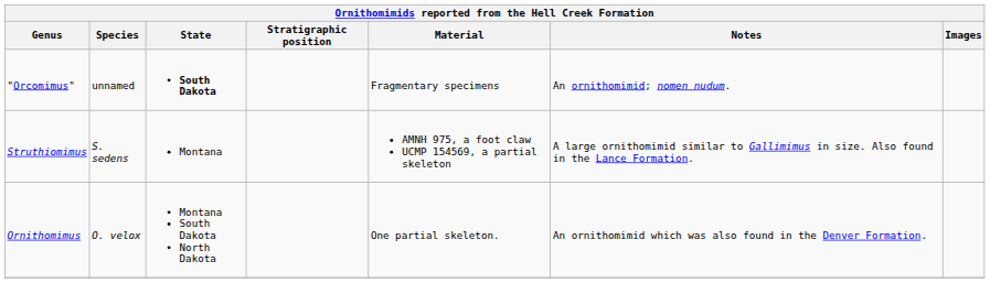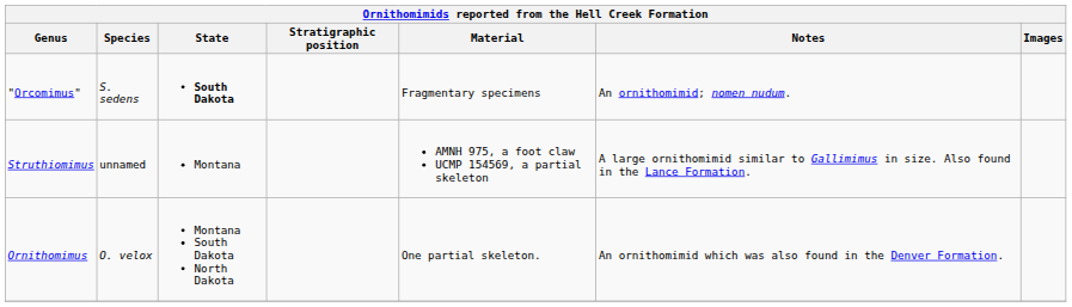 <table class="wikitable sortable mw-collapsible">
 <tr>
 <th colspan="8" style="text-align:center;"><strong><a href='#'>Ornithomimids</a> reported from the Hell Creek Formation</strong></th>
 </tr>
 <tr>
 <th>Genus</th>
 <th>Species</th>
 <th>State</th>
 <th>Stratigraphic position</th>
 <th>Material</th>
 <th>Notes</th>
 <th>Images</th>
 </tr>
 <tr>
 <td><br>"<a href='#'>Orcomimus</a>"</td>
-<td><br>unnamed</td>
+<td><br><em>S. sedens</em></td>
 <td><strong><br><ul><li>South Dakota</li></ul></strong></td>
 <td></td>
 <td><br>Fragmentary specimens</td>
 <td><br>An <a href='#'>ornithomimid</a>; <em><a href='#'>nomen nudum</a></em>.</td>
 <td></td>
 </tr>
 <tr>
 <td><br><em><a href='#'>Struthiomimus</a></em></td>
-<td><br><em>S. sedens</em></td>
+<td><br>unnamed</td>
 <td><br><ul><li>Montana</li></ul></td>
 <td></td>
 <td><br><ul><li>AMNH 975, a foot claw</li><li>UCMP 154569, a partial skeleton</li></ul></td>
 <td><br>A large ornithomimid similar to <em><a href='#'>Gallimimus</a></em> in size. Also found in the <a href='#'>Lance Formation</a>.</td>
 <td><br></td>
 </tr>
 <tr>
 <td><br><em><a href='#'>Ornithomimus</a></em></td>
 <td><br><em>O. velox</em></td>
 <td><br><ul><li>Montana</li><li>South Dakota</li><li>North Dakota</li></ul></td>
 <td></td>
 <td><br>One partial skeleton.</td>
 <td><br>An ornithomimid which was also found in the <a href='#'>Denver Formation</a>.</td>
 <td><br></td>
 </tr>
 <tr>
 </tr>
 </table>
